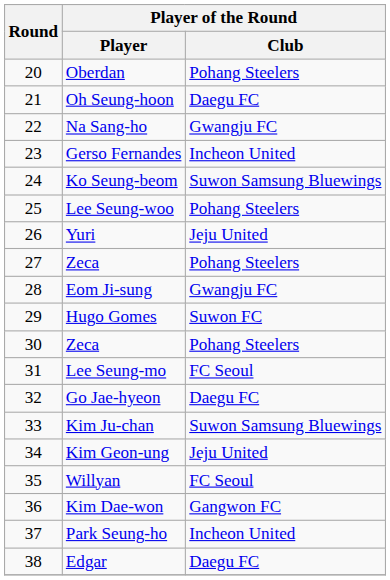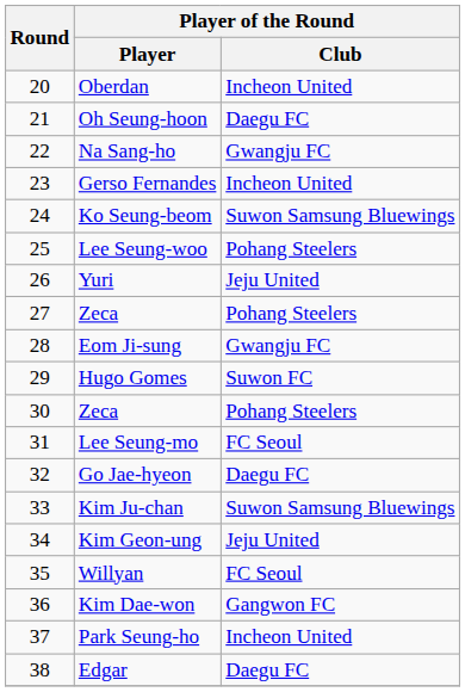 <table class="wikitable">
 <tr>
 <th rowspan=2>Round</th>
 <th colspan=2>Player of the Round</th>
 </tr>
 <tr>
 <th>Player</th>
 <th>Club</th>
 </tr>
 <tr>
 <td align=center>20</td>
 <td> <a href='#'>Oberdan</a></td>
-<td><a href='#'>Pohang Steelers</a></td>
+<td><a href='#'>Incheon United</a></td>
 </tr>
 <tr>
 <td align=center>21</td>
 <td> <a href='#'>Oh Seung-hoon</a></td>
 <td><a href='#'>Daegu FC</a></td>
 </tr>
 <tr>
 <td align=center>22</td>
 <td> <a href='#'>Na Sang-ho</a></td>
 <td><a href='#'>Gwangju FC</a></td>
 </tr>
 <tr>
 <td align=center>23</td>
 <td> <a href='#'>Gerso Fernandes</a></td>
 <td><a href='#'>Incheon United</a></td>
 </tr>
 <tr>
 <td align=center>24</td>
 <td> <a href='#'>Ko Seung-beom</a></td>
 <td><a href='#'>Suwon Samsung Bluewings</a></td>
 </tr>
 <tr>
 <td align=center>25</td>
 <td> <a href='#'>Lee Seung-woo</a></td>
 <td><a href='#'>Pohang Steelers</a></td>
 </tr>
 <tr>
 <td align=center>26</td>
 <td> <a href='#'>Yuri</a></td>
 <td><a href='#'>Jeju United</a></td>
 </tr>
 <tr>
 <td align=center>27</td>
 <td> <a href='#'>Zeca</a></td>
 <td><a href='#'>Pohang Steelers</a></td>
 </tr>
 <tr>
 <td align=center>28</td>
 <td> <a href='#'>Eom Ji-sung</a></td>
 <td><a href='#'>Gwangju FC</a></td>
 </tr>
 <tr>
 <td align=center>29</td>
 <td> <a href='#'>Hugo Gomes</a></td>
 <td><a href='#'>Suwon FC</a></td>
 </tr>
 <tr>
 <td align=center>30</td>
 <td> <a href='#'>Zeca</a></td>
 <td><a href='#'>Pohang Steelers</a></td>
 </tr>
 <tr>
 <td align=center>31</td>
 <td> <a href='#'>Lee Seung-mo</a></td>
 <td><a href='#'>FC Seoul</a></td>
 </tr>
 <tr>
 <td align=center>32</td>
 <td> <a href='#'>Go Jae-hyeon</a></td>
 <td><a href='#'>Daegu FC</a></td>
 </tr>
 <tr>
 <td align=center>33</td>
 <td> <a href='#'>Kim Ju-chan</a></td>
 <td><a href='#'>Suwon Samsung Bluewings</a></td>
 </tr>
 <tr>
 <td align=center>34</td>
 <td> <a href='#'>Kim Geon-ung</a></td>
 <td><a href='#'>Jeju United</a></td>
 </tr>
 <tr>
 <td align=center>35</td>
 <td> <a href='#'>Willyan</a></td>
 <td><a href='#'>FC Seoul</a></td>
 </tr>
 <tr>
 <td align=center>36</td>
 <td> <a href='#'>Kim Dae-won</a></td>
 <td><a href='#'>Gangwon FC</a></td>
 </tr>
 <tr>
 <td align=center>37</td>
 <td> <a href='#'>Park Seung-ho</a></td>
 <td><a href='#'>Incheon United</a></td>
 </tr>
 <tr>
 <td align=center>38</td>
 <td> <a href='#'>Edgar</a></td>
 <td><a href='#'>Daegu FC</a></td>
 </tr>
 <tr>
 </tr>
 </table>
